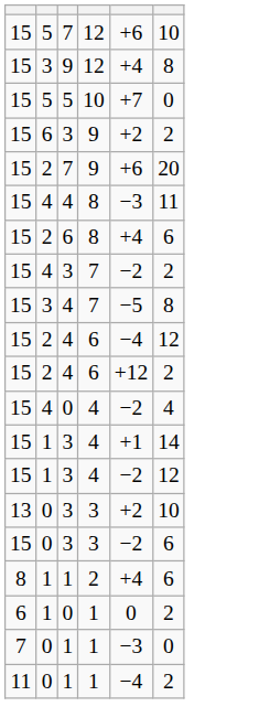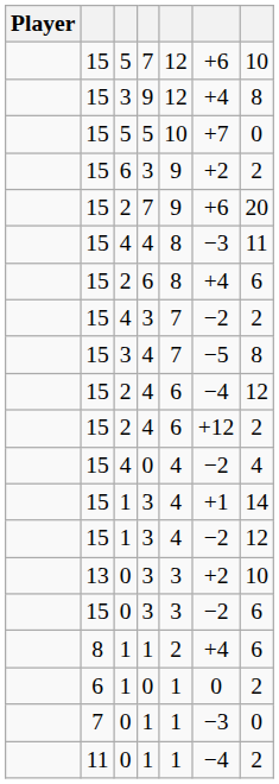 <table class="wikitable sortable" style="text-align:center;">
 <tr>
+<th>Player</th>
 <th></th>
 <th></th>
 <th></th>
 <th></th>
 <th data-sort-type="number"></th>
 <th></th>
 </tr>
 <tr>
+<td></td>
 <td>15</td>
 <td>5</td>
 <td>7</td>
 <td>12</td>
 <td>+6</td>
 <td>10</td>
 </tr>
 <tr>
+<td></td>
 <td>15</td>
 <td>3</td>
 <td>9</td>
 <td>12</td>
 <td>+4</td>
 <td>8</td>
 </tr>
 <tr>
+<td></td>
 <td>15</td>
 <td>5</td>
 <td>5</td>
 <td>10</td>
 <td>+7</td>
 <td>0</td>
 </tr>
 <tr>
+<td></td>
 <td>15</td>
 <td>6</td>
 <td>3</td>
 <td>9</td>
 <td>+2</td>
 <td>2</td>
 </tr>
 <tr>
+<td></td>
 <td>15</td>
 <td>2</td>
 <td>7</td>
 <td>9</td>
 <td>+6</td>
 <td>20</td>
 </tr>
 <tr>
+<td></td>
 <td>15</td>
 <td>4</td>
 <td>4</td>
 <td>8</td>
 <td>−3</td>
 <td>11</td>
 </tr>
 <tr>
+<td></td>
 <td>15</td>
 <td>2</td>
 <td>6</td>
 <td>8</td>
 <td>+4</td>
 <td>6</td>
 </tr>
 <tr>
+<td></td>
 <td>15</td>
 <td>4</td>
 <td>3</td>
 <td>7</td>
 <td>−2</td>
 <td>2</td>
 </tr>
 <tr>
+<td></td>
 <td>15</td>
 <td>3</td>
 <td>4</td>
 <td>7</td>
 <td>−5</td>
 <td>8</td>
 </tr>
 <tr>
+<td></td>
 <td>15</td>
 <td>2</td>
 <td>4</td>
 <td>6</td>
 <td>−4</td>
 <td>12</td>
 </tr>
 <tr>
+<td></td>
 <td>15</td>
 <td>2</td>
 <td>4</td>
 <td>6</td>
 <td>+12</td>
 <td>2</td>
 </tr>
 <tr>
+<td></td>
 <td>15</td>
 <td>4</td>
 <td>0</td>
 <td>4</td>
 <td>−2</td>
 <td>4</td>
 </tr>
 <tr>
+<td></td>
 <td>15</td>
 <td>1</td>
 <td>3</td>
 <td>4</td>
 <td>+1</td>
 <td>14</td>
 </tr>
 <tr>
+<td></td>
 <td>15</td>
 <td>1</td>
 <td>3</td>
 <td>4</td>
 <td>−2</td>
 <td>12</td>
 </tr>
 <tr>
+<td></td>
 <td>13</td>
 <td>0</td>
 <td>3</td>
 <td>3</td>
 <td>+2</td>
 <td>10</td>
 </tr>
 <tr>
+<td></td>
 <td>15</td>
 <td>0</td>
 <td>3</td>
 <td>3</td>
 <td>−2</td>
 <td>6</td>
 </tr>
 <tr>
+<td></td>
 <td>8</td>
 <td>1</td>
 <td>1</td>
 <td>2</td>
 <td>+4</td>
 <td>6</td>
 </tr>
 <tr>
+<td></td>
 <td>6</td>
 <td>1</td>
 <td>0</td>
 <td>1</td>
 <td>0</td>
 <td>2</td>
 </tr>
 <tr>
+<td></td>
 <td>7</td>
 <td>0</td>
 <td>1</td>
 <td>1</td>
 <td>−3</td>
 <td>0</td>
 </tr>
 <tr>
+<td></td>
 <td>11</td>
 <td>0</td>
 <td>1</td>
 <td>1</td>
 <td>−4</td>
 <td>2</td>
 </tr>
 </table>
